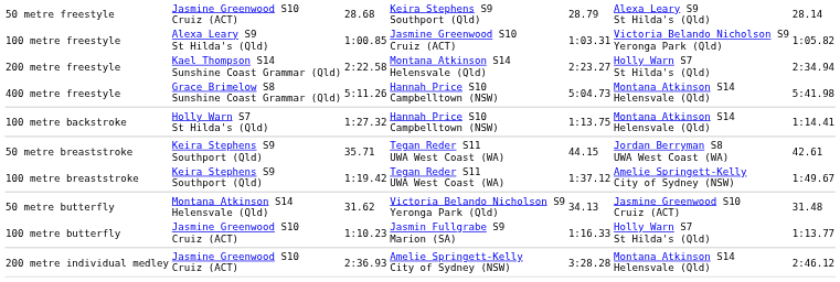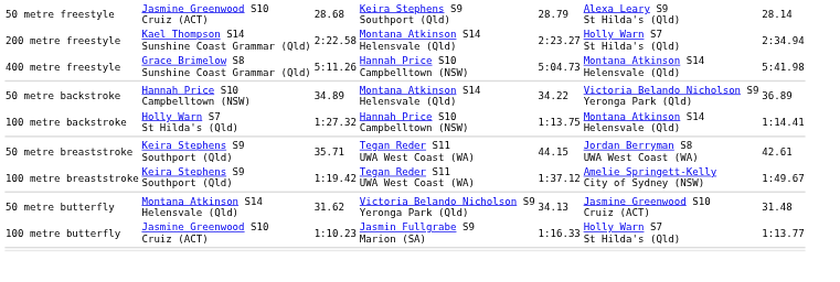 <table>
 <tr>
 <td>50 metre freestyle</td>
 <td><a href='#'>Jasmine Greenwood</a> S10 <br> Cruiz (ACT)</td>
 <td>28.68</td>
 <td><a href='#'>Keira Stephens</a> S9 <br> Southport (Qld)</td>
 <td>28.79</td>
 <td><a href='#'>Alexa Leary</a> S9 <br> St Hilda's (Qld)</td>
 <td>28.14</td>
-</tr>
-<tr>
-<td>100 metre freestyle</td>
-<td><a href='#'>Alexa Leary</a> S9 <br> St Hilda's (Qld)</td>
-<td>1:00.85</td>
-<td><a href='#'>Jasmine Greenwood</a> S10 <br> Cruiz (ACT)</td>
-<td>1:03.31</td>
-<td><a href='#'>Victoria Belando Nicholson</a> S9 <br> Yeronga Park (Qld)</td>
-<td>1:05.82</td>
 </tr>
 <tr>
 <td>200 metre freestyle</td>
 <td><a href='#'>Kael Thompson</a> S14 <br> Sunshine Coast Grammar (Qld)</td>
 <td>2:22.58</td>
 <td><a href='#'>Montana Atkinson</a> S14 <br> Helensvale (Qld)</td>
 <td>2:23.27</td>
 <td><a href='#'>Holly Warn</a> S7 <br> St Hilda's (Qld)</td>
 <td>2:34.94</td>
 </tr>
 <tr>
 <td>400 metre freestyle</td>
 <td><a href='#'>Grace Brimelow</a> S8 <br> Sunshine Coast Grammar (Qld)</td>
 <td>5:11.26</td>
 <td><a href='#'>Hannah Price</a> S10 <br> Campbelltown (NSW)</td>
 <td>5:04.73</td>
 <td><a href='#'>Montana Atkinson</a> S14 <br> Helensvale (Qld)</td>
 <td>5:41.98</td>
 </tr>
 <tr bgcolor=#DDDDDD>
 <td colspan=7></td>
+</tr>
+<tr>
+<td>50 metre backstroke</td>
+<td><a href='#'>Hannah Price</a> S10 <br> Campbelltown (NSW)</td>
+<td>34.89</td>
+<td><a href='#'>Montana Atkinson</a> S14 <br> Helensvale (Qld)</td>
+<td>34.22</td>
+<td><a href='#'>Victoria Belando Nicholson</a> S9 <br> Yeronga Park (Qld)</td>
+<td>36.89</td>
 </tr>
 <tr>
 <td>100 metre backstroke</td>
 <td><a href='#'>Holly Warn</a> S7 <br> St Hilda's (Qld)</td>
 <td>1:27.32</td>
 <td><a href='#'>Hannah Price</a> S10 <br> Campbelltown (NSW)</td>
 <td>1:13.75</td>
 <td><a href='#'>Montana Atkinson</a> S14 <br> Helensvale (Qld)</td>
 <td>1:14.41</td>
 </tr>
 <tr bgcolor=#DDDDDD>
 <td colspan=7></td>
 </tr>
 <tr>
 <td>50 metre breaststroke</td>
 <td><a href='#'>Keira Stephens</a> S9 <br> Southport (Qld)</td>
 <td>35.71</td>
 <td><a href='#'>Tegan Reder</a> S11 <br> UWA West Coast (WA)</td>
 <td>44.15</td>
 <td><a href='#'>Jordan Berryman</a> S8 <br> UWA West Coast (WA)</td>
 <td>42.61</td>
 </tr>
 <tr>
 <td>100 metre breaststroke</td>
 <td><a href='#'>Keira Stephens</a> S9 <br> Southport (Qld)</td>
 <td>1:19.42</td>
 <td><a href='#'>Tegan Reder</a> S11 <br> UWA West Coast (WA)</td>
 <td>1:37.12</td>
 <td><a href='#'>Amelie Springett-Kelly</a> <br> City of Sydney (NSW)</td>
 <td>1:49.67</td>
 </tr>
 <tr bgcolor=#DDDDDD>
 <td colspan=7></td>
 </tr>
 <tr>
 <td>50 metre butterfly</td>
 <td><a href='#'>Montana Atkinson</a> S14 <br> Helensvale (Qld)</td>
 <td>31.62</td>
 <td><a href='#'>Victoria Belando Nicholson</a> S9 <br> Yeronga Park (Qld)</td>
 <td>34.13</td>
 <td><a href='#'>Jasmine Greenwood</a> S10 <br> Cruiz (ACT)</td>
 <td>31.48</td>
 </tr>
 <tr>
 <td>100 metre butterfly</td>
 <td><a href='#'>Jasmine Greenwood</a> S10 <br> Cruiz (ACT)</td>
 <td>1:10.23</td>
 <td><a href='#'>Jasmin Fullgrabe</a> S9 <br> Marion (SA)</td>
 <td>1:16.33</td>
 <td><a href='#'>Holly Warn</a> S7 <br> St Hilda's (Qld)</td>
 <td>1:13.77</td>
 </tr>
 <tr bgcolor=#DDDDDD>
 <td colspan=7></td>
 </tr>
-<tr>
-<td>200 metre individual medley</td>
-<td><a href='#'>Jasmine Greenwood</a> S10 <br> Cruiz (ACT)</td>
-<td>2:36.93</td>
-<td><a href='#'>Amelie Springett-Kelly</a> <br> City of Sydney (NSW)</td>
-<td>3:28.28</td>
-<td><a href='#'>Montana Atkinson</a> S14 <br> Helensvale (Qld)</td>
-<td>2:46.12</td>
-</tr>
 <tr bgcolor= e8e8e8>
 <td colspan=7></td>
 </tr>
 </table>
